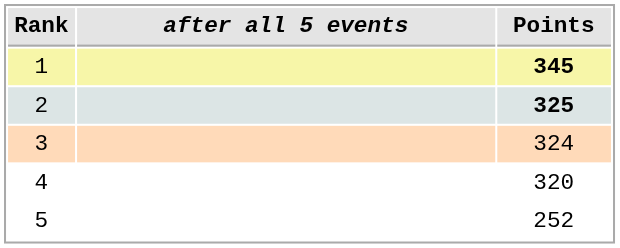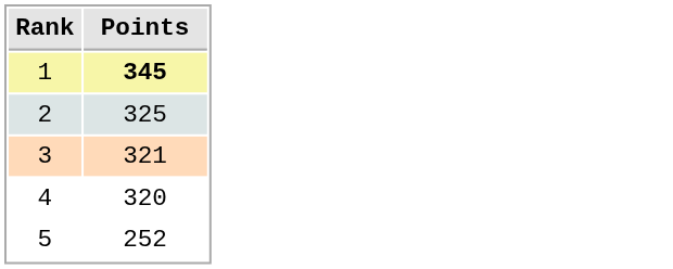 <table cellspacing="1" cellpadding="3" style="border:1px solid #AAAAAA;font-size:86%">
 <tr style="background-color: #E4E4E4;">
 <th style="border-bottom:1px solid #AAAAAA; width: 10px;">Rank</th>
-<th style="border-bottom:1px solid #AAAAAA; width: 200px;"><em>after all 5 events</em></th>
 <th style="border-bottom:1px solid #AAAAAA; width: 50px;">Points</th>
 </tr>
 <tr style="background:#f7f6a8;">
 <td align=center>1</td>
-<td><strong></strong></td>
 <td align=center><strong>345</strong></td>
 </tr>
 <tr style="background:#dce5e5;">
 <td align=center>2</td>
-<td></td>
-<td align=center><strong>325</strong></td>
+<td align=center>325</td>
 </tr>
 <tr style="background:#ffdab9;">
 <td align=center>3</td>
-<td></td>
-<td align=center>324</td>
+<td align=center>321</td>
 </tr>
 <tr>
 <td align=center>4</td>
-<td></td>
 <td align=center>320</td>
 </tr>
 <tr>
 <td align=center>5</td>
-<td></td>
 <td align=center>252</td>
 </tr>
 </table>
